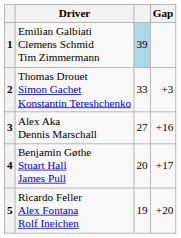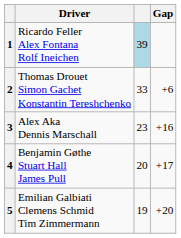 <table class="wikitable" style="font-size: 85%;">
 <tr>
 <th></th>
 <th>Driver</th>
 <th></th>
 <th>Gap</th>
 </tr>
 <tr>
 <th>1</th>
-<td> Emilian Galbiati<br> Clemens Schmid<br> Tim Zimmermann</td>
+<td> Ricardo Feller<br> <a href='#'>Alex Fontana</a><br> <a href='#'>Rolf Ineichen</a></td>
 <td align="center" style="background: lightblue;">39</td>
 <td align="right"></td>
 </tr>
 <tr>
 <th>2</th>
 <td> Thomas Drouet<br> <a href='#'>Simon Gachet</a><br> <a href='#'>Konstantin Tereshchenko</a></td>
 <td align="center">33</td>
-<td align="right">+3</td>
+<td align="right">+6</td>
 </tr>
 <tr>
 <th>3</th>
 <td> Alex Aka<br> Dennis Marschall</td>
-<td align="center">27</td>
+<td align="center">23</td>
 <td align="right">+16</td>
 </tr>
 <tr>
 <th>4</th>
 <td> Benjamin Gøthe<br> <a href='#'>Stuart Hall</a><br> <a href='#'>James Pull</a></td>
 <td align="center">20</td>
 <td align="right">+17</td>
 </tr>
 <tr>
 <th>5</th>
-<td> Ricardo Feller<br> <a href='#'>Alex Fontana</a><br> <a href='#'>Rolf Ineichen</a></td>
+<td> Emilian Galbiati<br> Clemens Schmid<br> Tim Zimmermann</td>
 <td align="center">19</td>
 <td align="right">+20</td>
 </tr>
 </table>
